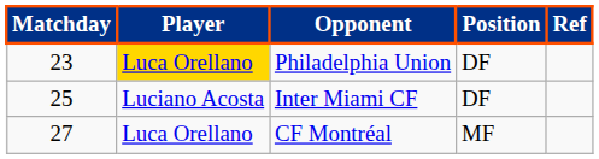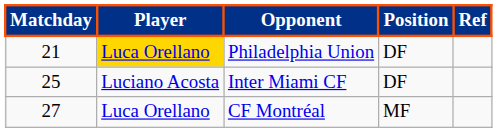 <table class=wikitable>
 <tr>
 <th style="background:#003087; color:#FFFFFF; border:2px solid #FE5000;" scope="col">Matchday</th>
 <th style="background:#003087; color:#FFFFFF; border:2px solid #FE5000;" scope="col">Player</th>
 <th style="background:#003087; color:#FFFFFF; border:2px solid #FE5000;" scope="col">Opponent</th>
 <th style="background:#003087; color:#FFFFFF; border:2px solid #FE5000;" scope="col">Position</th>
 <th style="background:#003087; color:#FFFFFF; border:2px solid #FE5000;" scope="col">Ref</th>
 </tr>
 <tr>
-<td align="center">23</td>
+<td align="center">21</td>
 <td style="background: gold;"> <a href='#'>Luca Orellano</a></td>
 <td><a href='#'>Philadelphia Union</a></td>
 <td>DF</td>
 <td></td>
 </tr>
 <tr>
 <td align="center">25</td>
 <td> <a href='#'>Luciano Acosta</a></td>
 <td><a href='#'>Inter Miami CF</a></td>
 <td>DF</td>
 <td></td>
 </tr>
 <tr>
 <td align="center">27</td>
 <td> <a href='#'>Luca Orellano</a></td>
 <td><a href='#'>CF Montréal</a></td>
 <td>MF</td>
 <td></td>
 </tr>
 </table>
